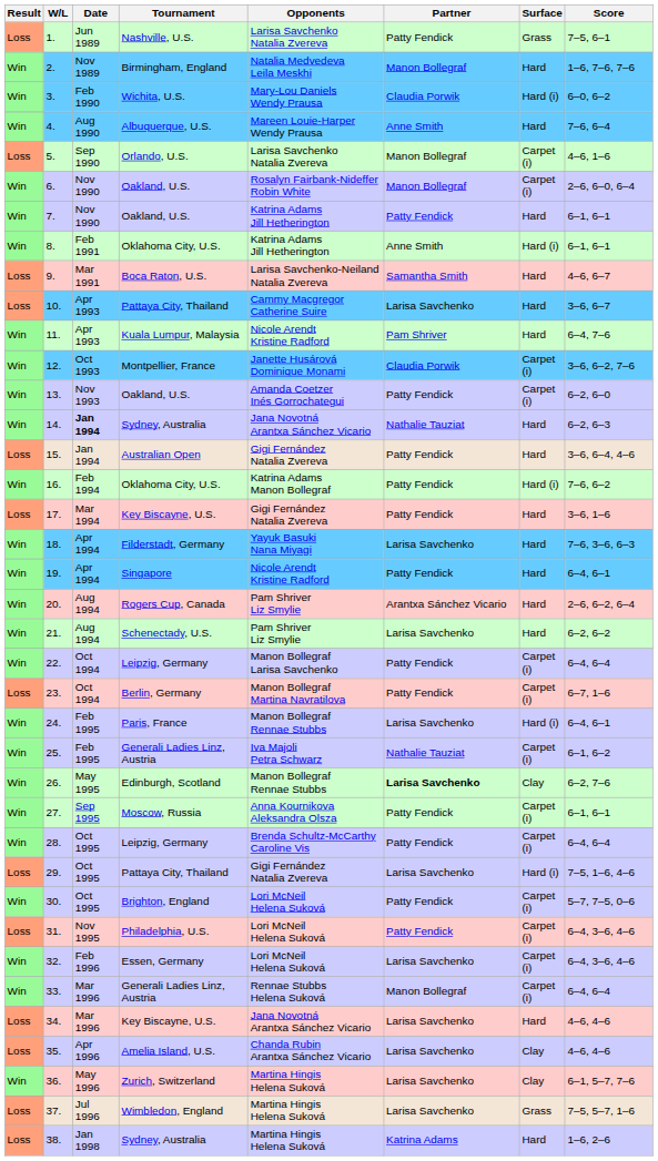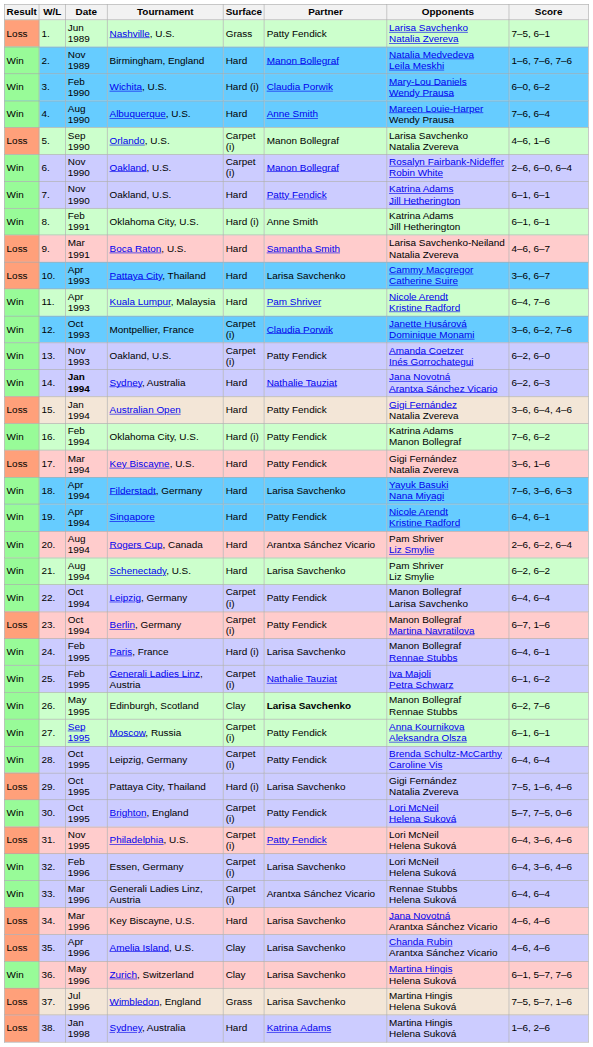 <table class="sortable wikitable">
 <tr>
 <th style="width:40px">Result</th>
 <th style="width:35px" class="unsortable">W/L</th>
 <th style="width:60px">Date</th>
 <th style="width:180px">Tournament</th>
+<th style="width:50px">Surface</th>
+<th style="width:190px">Partner</th>
 <th style="width:190px">Opponents</th>
-<th style="width:190px">Partner</th>
-<th style="width:50px">Surface</th>
 <th style="width:120px" class="unsortable">Score</th>
 </tr>
 <tr style="background:#ccffcc;">
 <td style="background:#ffa07a;">Loss</td>
 <td>1.</td>
 <td>Jun 1989</td>
 <td><a href='#'>Nashville</a>, U.S.</td>
+<td>Grass</td>
+<td> Patty Fendick</td>
 <td> <a href='#'>Larisa Savchenko</a> <br>  <a href='#'>Natalia Zvereva</a></td>
-<td> Patty Fendick</td>
-<td>Grass</td>
 <td>7–5, 6–1</td>
 </tr>
 <tr style="background:#66ccff;">
 <td style="background:#98fb98;">Win</td>
 <td>2.</td>
 <td>Nov 1989</td>
 <td>Birmingham, England</td>
+<td>Hard</td>
+<td> <a href='#'>Manon Bollegraf</a></td>
 <td> <a href='#'>Natalia Medvedeva</a> <br>  <a href='#'>Leila Meskhi</a></td>
-<td> <a href='#'>Manon Bollegraf</a></td>
-<td>Hard</td>
 <td>1–6, 7–6, 7–6</td>
 </tr>
 <tr style="background:#66ccff;">
 <td style="background:#98fb98;">Win</td>
 <td>3.</td>
 <td>Feb 1990</td>
 <td><a href='#'>Wichita</a>, U.S.</td>
+<td>Hard (i)</td>
+<td> <a href='#'>Claudia Porwik</a></td>
 <td> <a href='#'>Mary-Lou Daniels</a> <br>  <a href='#'>Wendy Prausa</a></td>
-<td> <a href='#'>Claudia Porwik</a></td>
-<td>Hard (i)</td>
 <td>6–0, 6–2</td>
 </tr>
 <tr style="background:#66ccff;">
 <td style="background:#98fb98;">Win</td>
 <td>4.</td>
 <td>Aug 1990</td>
 <td><a href='#'>Albuquerque</a>, U.S.</td>
+<td>Hard</td>
+<td> <a href='#'>Anne Smith</a></td>
 <td> <a href='#'>Mareen Louie-Harper</a> <br>  Wendy Prausa</td>
-<td> <a href='#'>Anne Smith</a></td>
-<td>Hard</td>
 <td>7–6, 6–4</td>
 </tr>
 <tr style="background:#ccffcc;">
 <td style="background:#ffa07a;">Loss</td>
 <td>5.</td>
 <td>Sep 1990</td>
 <td><a href='#'>Orlando</a>, U.S.</td>
+<td>Carpet (i)</td>
+<td> Manon Bollegraf</td>
 <td> Larisa Savchenko <br>  Natalia Zvereva</td>
-<td> Manon Bollegraf</td>
-<td>Carpet (i)</td>
 <td>4–6, 1–6</td>
 </tr>
 <tr bgcolor="#ccccff">
 <td style="background:#98fb98;">Win</td>
 <td>6.</td>
 <td>Nov 1990</td>
 <td><a href='#'>Oakland</a>, U.S.</td>
+<td>Carpet (i)</td>
+<td> <a href='#'>Manon Bollegraf</a></td>
 <td> <a href='#'>Rosalyn Fairbank-Nideffer</a> <br>  <a href='#'>Robin White</a></td>
-<td> <a href='#'>Manon Bollegraf</a></td>
-<td>Carpet (i)</td>
 <td>2–6, 6–0, 6–4</td>
 </tr>
 <tr bgcolor="#ccccff">
 <td style="background:#98fb98;">Win</td>
 <td>7.</td>
 <td>Nov 1990</td>
 <td>Oakland, U.S.</td>
+<td>Hard</td>
+<td> <a href='#'>Patty Fendick</a></td>
 <td> <a href='#'>Katrina Adams</a> <br>  <a href='#'>Jill Hetherington</a></td>
-<td> <a href='#'>Patty Fendick</a></td>
-<td>Hard</td>
 <td>6–1, 6–1</td>
 </tr>
 <tr style="background:#ccffcc;">
 <td style="background:#98fb98;">Win</td>
 <td>8.</td>
 <td>Feb 1991</td>
 <td>Oklahoma City, U.S.</td>
+<td>Hard (i)</td>
+<td> Anne Smith</td>
 <td> Katrina Adams <br>  Jill Hetherington</td>
-<td> Anne Smith</td>
-<td>Hard (i)</td>
 <td>6–1, 6–1</td>
 </tr>
 <tr style="background:#ffcccc;">
 <td style="background:#ffa07a;">Loss</td>
 <td>9.</td>
 <td>Mar 1991</td>
 <td><a href='#'>Boca Raton</a>, U.S.</td>
+<td>Hard</td>
+<td> <a href='#'>Samantha Smith</a></td>
 <td> Larisa Savchenko-Neiland <br>  Natalia Zvereva</td>
-<td> <a href='#'>Samantha Smith</a></td>
-<td>Hard</td>
 <td>4–6, 6–7</td>
 </tr>
 <tr style="background:#66ccff;">
 <td style="background:#ffa07a;">Loss</td>
 <td>10.</td>
 <td>Apr 1993</td>
 <td><a href='#'>Pattaya City</a>, Thailand</td>
+<td>Hard</td>
+<td> Larisa Savchenko</td>
 <td> <a href='#'>Cammy Macgregor</a> <br>  <a href='#'>Catherine Suire</a></td>
-<td> Larisa Savchenko</td>
-<td>Hard</td>
 <td>3–6, 6–7</td>
 </tr>
 <tr style="background:#ccffcc;">
 <td style="background:#98fb98;">Win</td>
 <td>11.</td>
 <td>Apr 1993</td>
 <td><a href='#'>Kuala Lumpur</a>, Malaysia</td>
+<td>Hard</td>
+<td> <a href='#'>Pam Shriver</a></td>
 <td> <a href='#'>Nicole Arendt</a> <br>  <a href='#'>Kristine Radford</a></td>
-<td> <a href='#'>Pam Shriver</a></td>
-<td>Hard</td>
 <td>6–4, 7–6</td>
 </tr>
 <tr bgcolor="#66CCFF">
 <td style="background:#98fb98;">Win</td>
 <td>12.</td>
 <td>Oct 1993</td>
 <td>Montpellier, France</td>
+<td>Carpet (i)</td>
+<td> <a href='#'>Claudia Porwik</a></td>
 <td> <a href='#'>Janette Husárová</a> <br>  <a href='#'>Dominique Monami</a></td>
-<td> <a href='#'>Claudia Porwik</a></td>
-<td>Carpet (i)</td>
 <td>3–6, 6–2, 7–6</td>
 </tr>
 <tr bgcolor="#ccccff">
 <td style="background:#98fb98;">Win</td>
 <td>13.</td>
 <td>Nov 1993</td>
 <td>Oakland, U.S.</td>
+<td>Carpet (i)</td>
+<td> Patty Fendick</td>
 <td> <a href='#'>Amanda Coetzer</a> <br>  <a href='#'>Inés Gorrochategui</a></td>
-<td> Patty Fendick</td>
-<td>Carpet (i)</td>
 <td>6–2, 6–0</td>
 </tr>
 <tr style="background:#ccccff;">
 <td style="background:#98fb98;">Win</td>
 <td>14.</td>
 <td><strong>Jan 1994</strong></td>
 <td><a href='#'>Sydney</a>, Australia</td>
+<td>Hard</td>
+<td> <a href='#'>Nathalie Tauziat</a></td>
 <td> <a href='#'>Jana Novotná</a> <br>  <a href='#'>Arantxa Sánchez Vicario</a></td>
-<td> <a href='#'>Nathalie Tauziat</a></td>
-<td>Hard</td>
 <td>6–2, 6–3</td>
 </tr>
 <tr style="background:#f3e6d7;">
 <td style="background:#ffa07a;">Loss</td>
 <td>15.</td>
 <td>Jan 1994</td>
 <td><a href='#'>Australian Open</a></td>
+<td>Hard</td>
+<td> Patty Fendick</td>
 <td> <a href='#'>Gigi Fernández</a> <br>  Natalia Zvereva</td>
-<td> Patty Fendick</td>
-<td>Hard</td>
 <td>3–6, 6–4, 4–6</td>
 </tr>
 <tr style="background:#ccffcc;">
 <td style="background:#98fb98;">Win</td>
 <td>16.</td>
 <td>Feb 1994</td>
 <td>Oklahoma City, U.S.</td>
+<td>Hard (i)</td>
+<td> Patty Fendick</td>
 <td> Katrina Adams <br>  Manon Bollegraf</td>
-<td> Patty Fendick</td>
-<td>Hard (i)</td>
 <td>7–6, 6–2</td>
 </tr>
 <tr style="background:#ffcccc;">
 <td style="background:#ffa07a;">Loss</td>
 <td>17.</td>
 <td>Mar 1994</td>
 <td><a href='#'>Key Biscayne</a>, U.S.</td>
+<td>Hard</td>
+<td> Patty Fendick</td>
 <td> Gigi Fernández <br>  Natalia Zvereva</td>
-<td> Patty Fendick</td>
-<td>Hard</td>
 <td>3–6, 1–6</td>
 </tr>
 <tr style="background:#66ccff;">
 <td style="background:#98fb98;">Win</td>
 <td>18.</td>
 <td>Apr 1994</td>
 <td><a href='#'>Filderstadt</a>, Germany</td>
+<td>Hard</td>
+<td> Larisa Savchenko</td>
 <td> <a href='#'>Yayuk Basuki</a> <br>  <a href='#'>Nana Miyagi</a></td>
-<td> Larisa Savchenko</td>
-<td>Hard</td>
 <td>7–6, 3–6, 6–3</td>
 </tr>
 <tr style="background:#66ccff;">
 <td style="background:#98fb98;">Win</td>
 <td>19.</td>
 <td>Apr 1994</td>
 <td><a href='#'>Singapore</a></td>
+<td>Hard</td>
+<td> Patty Fendick</td>
 <td> <a href='#'>Nicole Arendt</a> <br>  <a href='#'>Kristine Radford</a></td>
-<td> Patty Fendick</td>
-<td>Hard</td>
 <td>6–4, 6–1</td>
 </tr>
 <tr style="background:#ffcccc;">
 <td style="background:#98fb98;">Win</td>
 <td>20.</td>
 <td>Aug 1994</td>
 <td><a href='#'>Rogers Cup</a>, Canada</td>
+<td>Hard</td>
+<td> Arantxa Sánchez Vicario</td>
 <td> Pam Shriver <br>  <a href='#'>Liz Smylie</a></td>
-<td> Arantxa Sánchez Vicario</td>
-<td>Hard</td>
 <td>2–6, 6–2, 6–4</td>
 </tr>
 <tr style="background:#ccffcc;">
 <td style="background:#98fb98;">Win</td>
 <td>21.</td>
 <td>Aug 1994</td>
 <td><a href='#'>Schenectady</a>, U.S.</td>
+<td>Hard</td>
+<td> Larisa Savchenko</td>
 <td> Pam Shriver <br>  Liz Smylie</td>
-<td> Larisa Savchenko</td>
-<td>Hard</td>
 <td>6–2, 6–2</td>
 </tr>
 <tr style="background:#ccccff;">
 <td style="background:#98fb98;">Win</td>
 <td>22.</td>
 <td>Oct 1994</td>
 <td><a href='#'>Leipzig</a>, Germany</td>
+<td>Carpet (i)</td>
+<td> Patty Fendick</td>
 <td> Manon Bollegraf <br>  Larisa Savchenko</td>
-<td> Patty Fendick</td>
-<td>Carpet (i)</td>
 <td>6–4, 6–4</td>
 </tr>
 <tr style="background:#ffcccc;">
 <td style="background:#ffa07a;">Loss</td>
 <td>23.</td>
 <td>Oct 1994</td>
 <td><a href='#'>Berlin</a>, Germany</td>
+<td>Carpet (i)</td>
+<td> Patty Fendick</td>
 <td> Manon Bollegraf <br>  <a href='#'>Martina Navratilova</a></td>
-<td> Patty Fendick</td>
-<td>Carpet (i)</td>
 <td>6–7, 1–6</td>
 </tr>
 <tr style="background:#ccccff;">
 <td style="background:#98fb98;">Win</td>
 <td>24.</td>
 <td>Feb 1995</td>
 <td><a href='#'>Paris</a>, France</td>
+<td>Hard (i)</td>
+<td> Larisa Savchenko</td>
 <td> Manon Bollegraf <br>  <a href='#'>Rennae Stubbs</a></td>
-<td> Larisa Savchenko</td>
-<td>Hard (i)</td>
 <td>6–4, 6–1</td>
 </tr>
 <tr style="background:#ccccff;">
 <td style="background:#98fb98;">Win</td>
 <td>25.</td>
 <td>Feb 1995</td>
 <td><a href='#'>Generali Ladies Linz</a>, Austria</td>
+<td>Carpet (i)</td>
+<td> <a href='#'>Nathalie Tauziat</a></td>
 <td> <a href='#'>Iva Majoli</a> <br>  <a href='#'>Petra Schwarz</a></td>
-<td> <a href='#'>Nathalie Tauziat</a></td>
-<td>Carpet (i)</td>
 <td>6–1, 6–2</td>
 </tr>
 <tr style="background:#ccffcc;">
 <td style="background:#98fb98;">Win</td>
 <td>26.</td>
 <td>May 1995</td>
 <td>Edinburgh, Scotland</td>
+<td>Clay</td>
+<td><strong> Larisa Savchenko</strong></td>
 <td> Manon Bollegraf <br>  Rennae Stubbs</td>
-<td><strong> Larisa Savchenko</strong></td>
-<td>Clay</td>
 <td>6–2, 7–6</td>
 </tr>
 <tr style="background:#ccffcc;">
 <td style="background:#98fb98;">Win</td>
 <td>27.</td>
 <td><a href='#'>Sep 1995</a></td>
 <td><a href='#'>Moscow</a>, Russia</td>
+<td>Carpet (i)</td>
+<td> Patty Fendick</td>
 <td> <a href='#'>Anna Kournikova</a> <br>  <a href='#'>Aleksandra Olsza</a></td>
-<td> Patty Fendick</td>
-<td>Carpet (i)</td>
 <td>6–1, 6–1</td>
 </tr>
 <tr style="background:#ccccff;">
 <td style="background:#98fb98;">Win</td>
 <td>28.</td>
 <td>Oct 1995</td>
 <td>Leipzig, Germany</td>
+<td>Carpet (i)</td>
+<td> Patty Fendick</td>
 <td> <a href='#'>Brenda Schultz-McCarthy</a> <br>  <a href='#'>Caroline Vis</a></td>
-<td> Patty Fendick</td>
-<td>Carpet (i)</td>
 <td>6–4, 6–4</td>
 </tr>
 <tr style="background:#ccccff;">
 <td style="background:#ffa07a;">Loss</td>
 <td>29.</td>
 <td>Oct 1995</td>
 <td>Pattaya City, Thailand</td>
+<td>Hard (i)</td>
+<td> Larisa Savchenko</td>
 <td> Gigi Fernández <br>  Natalia Zvereva</td>
-<td> Larisa Savchenko</td>
-<td>Hard (i)</td>
 <td>7–5, 1–6, 4–6</td>
 </tr>
 <tr style="background:#ccccff;">
 <td style="background:#98fb98;">Win</td>
 <td>30.</td>
 <td>Oct 1995</td>
 <td><a href='#'>Brighton</a>, England</td>
+<td>Carpet (i)</td>
+<td> Patty Fendick</td>
 <td> <a href='#'>Lori McNeil</a> <br>  <a href='#'>Helena Suková</a></td>
-<td> Patty Fendick</td>
-<td>Carpet (i)</td>
 <td>5–7, 7–5, 0–6</td>
 </tr>
 <tr style="background:#ffcccc;">
 <td style="background:#ffa07a;">Loss</td>
 <td>31.</td>
 <td>Nov 1995</td>
 <td><a href='#'>Philadelphia</a>, U.S.</td>
+<td>Carpet (i)</td>
+<td> <a href='#'>Patty Fendick</a></td>
 <td> Lori McNeil <br>  Helena Suková</td>
-<td> <a href='#'>Patty Fendick</a></td>
-<td>Carpet (i)</td>
 <td>6–4, 3–6, 4–6</td>
 </tr>
 <tr bgcolor="#ccccff">
 <td style="background:#98fb98;">Win</td>
 <td>32.</td>
 <td>Feb 1996</td>
 <td>Essen, Germany</td>
+<td>Carpet (i)</td>
+<td> Larisa Savchenko</td>
 <td> Lori McNeil <br>  Helena Suková</td>
-<td> Larisa Savchenko</td>
-<td>Carpet (i)</td>
 <td>6–4, 3–6, 4–6</td>
 </tr>
 <tr style="background:#ccccff;">
 <td style="background:#98fb98;">Win</td>
 <td>33.</td>
 <td>Mar 1996</td>
 <td>Generali Ladies Linz, Austria</td>
+<td>Carpet (i)</td>
+<td> Arantxa Sánchez Vicario</td>
 <td> Rennae Stubbs <br>  Helena Suková</td>
-<td> Manon Bollegraf</td>
-<td>Carpet (i)</td>
 <td>6–4, 6–4</td>
 </tr>
 <tr style="background:#ffcccc;">
 <td style="background:#ffa07a;">Loss</td>
 <td>34.</td>
 <td>Mar 1996</td>
 <td>Key Biscayne, U.S.</td>
+<td>Hard</td>
+<td> Larisa Savchenko</td>
 <td> <a href='#'>Jana Novotná</a> <br>  Arantxa Sánchez Vicario</td>
-<td> Larisa Savchenko</td>
-<td>Hard</td>
 <td>4–6, 4–6</td>
 </tr>
 <tr style="background:#ccccff;">
 <td style="background:#ffa07a;">Loss</td>
 <td>35.</td>
 <td>Apr 1996</td>
 <td><a href='#'>Amelia Island</a>, U.S.</td>
+<td>Clay</td>
+<td> Larisa Savchenko</td>
 <td> <a href='#'>Chanda Rubin</a> <br>  Arantxa Sánchez Vicario</td>
-<td> Larisa Savchenko</td>
-<td>Clay</td>
 <td>4–6, 4–6</td>
 </tr>
 <tr style="background:#ffcccc;">
 <td style="background:#98fb98;">Win</td>
 <td>36.</td>
 <td>May 1996</td>
 <td><a href='#'>Zurich</a>, Switzerland</td>
+<td>Clay</td>
+<td> Larisa Savchenko</td>
 <td> <a href='#'>Martina Hingis</a> <br>  Helena Suková</td>
-<td> Larisa Savchenko</td>
-<td>Clay</td>
 <td>6–1, 5–7, 7–6</td>
 </tr>
 <tr style="background:#f3e6d7;">
 <td style="background:#ffa07a;">Loss</td>
 <td>37.</td>
 <td>Jul 1996</td>
 <td><a href='#'>Wimbledon</a>, England</td>
+<td>Grass</td>
+<td> Larisa Savchenko</td>
 <td> Martina Hingis <br>  Helena Suková</td>
-<td> Larisa Savchenko</td>
-<td>Grass</td>
 <td>7–5, 5–7, 1–6</td>
 </tr>
 <tr style="background:#ccccff;">
 <td style="background:#ffa07a;">Loss</td>
 <td>38.</td>
 <td>Jan 1998</td>
 <td><a href='#'>Sydney</a>, Australia</td>
+<td>Hard</td>
+<td> <a href='#'>Katrina Adams</a></td>
 <td> Martina Hingis <br>  Helena Suková</td>
-<td> <a href='#'>Katrina Adams</a></td>
-<td>Hard</td>
 <td>1–6, 2–6</td>
 </tr>
 </table>
